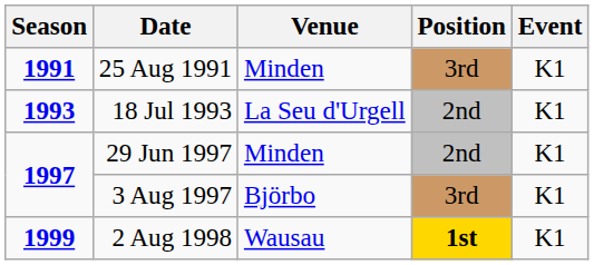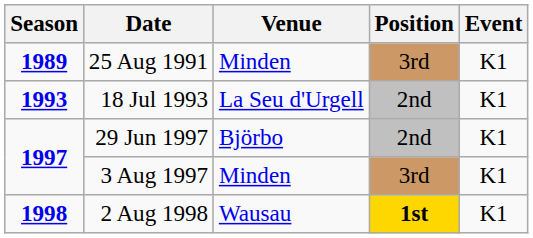 <table class="wikitable" style="text-align:center; font-size:95%;">
 <tr>
 <th>Season</th>
 <th>Date</th>
 <th>Venue</th>
 <th>Position</th>
 <th>Event</th>
 </tr>
 <tr>
-<td><strong><a href='#'>1991</a></strong></td>
+<td><strong><a href='#'>1989</a></strong></td>
 <td align=right>25 Aug 1991</td>
 <td align=left><a href='#'>Minden</a></td>
 <td bgcolor=cc9966>3rd</td>
 <td>K1</td>
 </tr>
 <tr>
 <td><strong><a href='#'>1993</a></strong></td>
 <td align=right>18 Jul 1993</td>
 <td align=left><a href='#'>La Seu d'Urgell</a></td>
 <td bgcolor=silver>2nd</td>
 <td>K1</td>
 </tr>
 <tr>
 <td rowspan=2><strong><a href='#'>1997</a></strong></td>
 <td align=right>29 Jun 1997</td>
-<td align=left><a href='#'>Minden</a></td>
+<td align=left><a href='#'>Björbo</a></td>
 <td bgcolor=silver>2nd</td>
 <td>K1</td>
 </tr>
 <tr>
 <td align=right>3 Aug 1997</td>
-<td align=left><a href='#'>Björbo</a></td>
+<td align=left><a href='#'>Minden</a></td>
 <td bgcolor=cc9966>3rd</td>
 <td>K1</td>
 </tr>
 <tr>
-<td><strong><a href='#'>1999</a></strong></td>
+<td><strong><a href='#'>1998</a></strong></td>
 <td align=right>2 Aug 1998</td>
 <td align=left><a href='#'>Wausau</a></td>
 <td bgcolor=gold><strong>1st</strong></td>
 <td>K1</td>
 </tr>
 </table>
